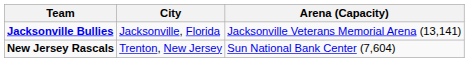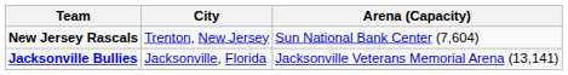 <table class="wikitable" border="1">
 <tr>
 <th>Team</th>
 <th>City</th>
 <th>Arena (Capacity)</th>
 </tr>
 <tr>
+<td><strong>New Jersey Rascals</strong></td>
+<td><a href='#'>Trenton</a>, <a href='#'>New Jersey</a></td>
+<td><a href='#'>Sun National Bank Center</a> (7,604)</td>
+</tr>
+<tr>
 <td><strong><a href='#'>Jacksonville Bullies</a></strong></td>
 <td><a href='#'>Jacksonville</a>, <a href='#'>Florida</a></td>
 <td><a href='#'>Jacksonville Veterans Memorial Arena</a> (13,141)</td>
 </tr>
-<tr>
-<td><strong>New Jersey Rascals</strong></td>
-<td><a href='#'>Trenton</a>, <a href='#'>New Jersey</a></td>
-<td><a href='#'>Sun National Bank Center</a> (7,604)</td>
-</tr>
 </table>
